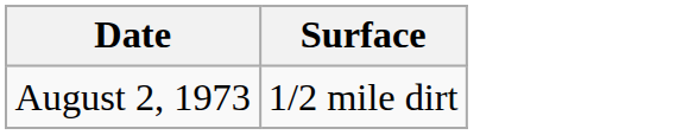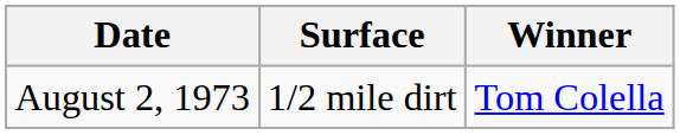 <table class="wikitable" border="1">
 <tr>
 <th>Date</th>
 <th>Surface</th>
+<th>Winner</th>
 </tr>
 <tr>
 <td>August 2, 1973</td>
 <td>1/2 mile dirt</td>
+<td><a href='#'>Tom Colella</a></td>
 </tr>
 </table>
